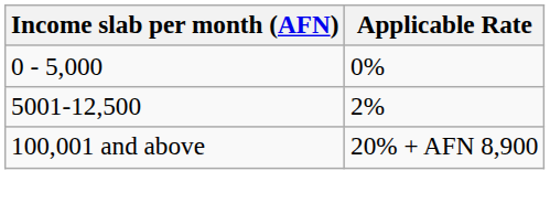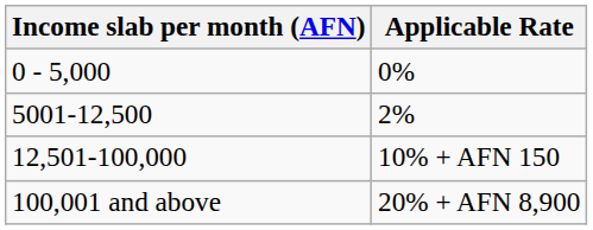 <table class="wikitable">
 <tr>
 <th>Income slab per month (<a href='#'>AFN</a>)</th>
 <th>Applicable Rate</th>
 </tr>
 <tr>
 <td>0 - 5,000</td>
 <td>0%</td>
 </tr>
 <tr>
 <td>5001-12,500</td>
 <td>2%</td>
 </tr>
 <tr>
+<td>12,501-100,000</td>
+<td>10% + AFN 150</td>
+</tr>
+<tr>
 <td>100,001 and above</td>
 <td>20% + AFN 8,900</td>
 </tr>
 </table>
